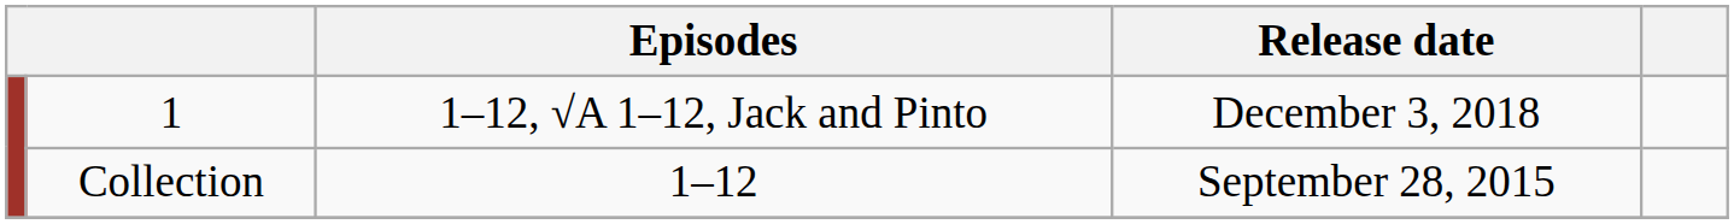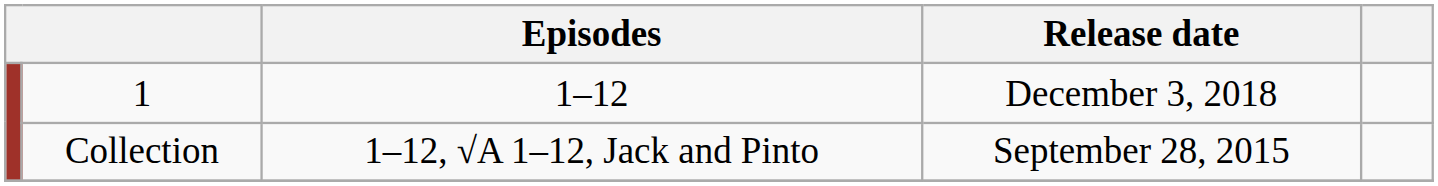 <table class="wikitable" style="text-align: center; width: 70%;">
 <tr>
 <th colspan="2"></th>
 <th>Episodes</th>
 <th>Release date</th>
 <th width="5%"></th>
 </tr>
 <tr>
 <td rowspan="2" width="1%" style="background: #9F3129;"></td>
 <td>1</td>
-<td>1–12, √A 1–12, Jack and Pinto</td>
+<td>1–12</td>
 <td>December 3, 2018</td>
 <td></td>
 </tr>
 <tr>
 <td>Collection</td>
-<td>1–12</td>
+<td>1–12, √A 1–12, Jack and Pinto</td>
 <td>September 28, 2015</td>
 <td></td>
 </tr>
 <tr>
 </tr>
 </table>
